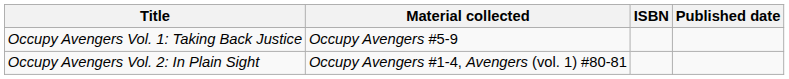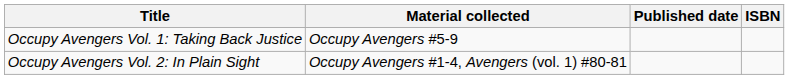 <table class="wikitable sortable">
 <tr>
 <th>Title</th>
 <th>Material collected</th>
+<th>Published date</th>
 <th>ISBN</th>
-<th>Published date</th>
 </tr>
 <tr>
 <td><em>Occupy Avengers Vol. 1: Taking Back Justice</em></td>
 <td><em>Occupy Avengers</em> #5-9</td>
 <td></td>
 <td></td>
 </tr>
 <tr>
 <td><em>Occupy Avengers Vol. 2: In Plain Sight</em></td>
 <td><em>Occupy Avengers</em> #1-4, <em>Avengers</em> (vol. 1) #80-81</td>
 <td></td>
 <td></td>
 </tr>
 </table>
